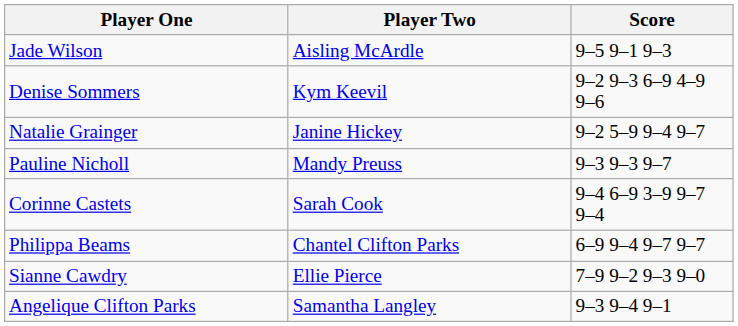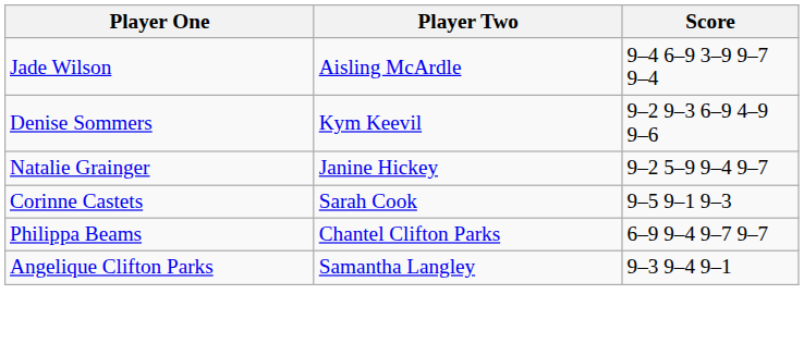 <table class="wikitable">
 <tr>
 <th width=270>Player One</th>
 <th width=270>Player Two</th>
 <th width=150>Score</th>
 </tr>
 <tr>
 <td> <a href='#'>Jade Wilson</a></td>
 <td> <a href='#'>Aisling McArdle</a></td>
-<td>9–5 9–1 9–3</td>
+<td>9–4 6–9 3–9 9–7 9–4</td>
 </tr>
 <tr>
 <td> <a href='#'>Denise Sommers</a></td>
 <td> <a href='#'>Kym Keevil</a></td>
 <td>9–2 9–3 6–9 4–9 9–6</td>
 </tr>
 <tr>
 <td> <a href='#'>Natalie Grainger</a></td>
 <td> <a href='#'>Janine Hickey</a></td>
 <td>9–2 5–9 9–4 9–7</td>
 </tr>
 <tr>
-<td> <a href='#'>Pauline Nicholl</a></td>
-<td> <a href='#'>Mandy Preuss</a></td>
-<td>9–3 9–3 9–7</td>
-</tr>
-<tr>
 <td> <a href='#'>Corinne Castets</a></td>
 <td> <a href='#'>Sarah Cook</a></td>
-<td>9–4 6–9 3–9 9–7 9–4</td>
+<td>9–5 9–1 9–3</td>
 </tr>
 <tr>
 <td> <a href='#'>Philippa Beams</a></td>
 <td> <a href='#'>Chantel Clifton Parks</a></td>
 <td>6–9 9–4 9–7 9–7</td>
 </tr>
 <tr>
-<td> <a href='#'>Sianne Cawdry</a></td>
-<td> <a href='#'>Ellie Pierce</a></td>
-<td>7–9 9–2 9–3 9–0</td>
-</tr>
-<tr>
 <td> <a href='#'>Angelique Clifton Parks</a></td>
 <td> <a href='#'>Samantha Langley</a></td>
 <td>9–3 9–4 9–1</td>
 </tr>
 </table>
